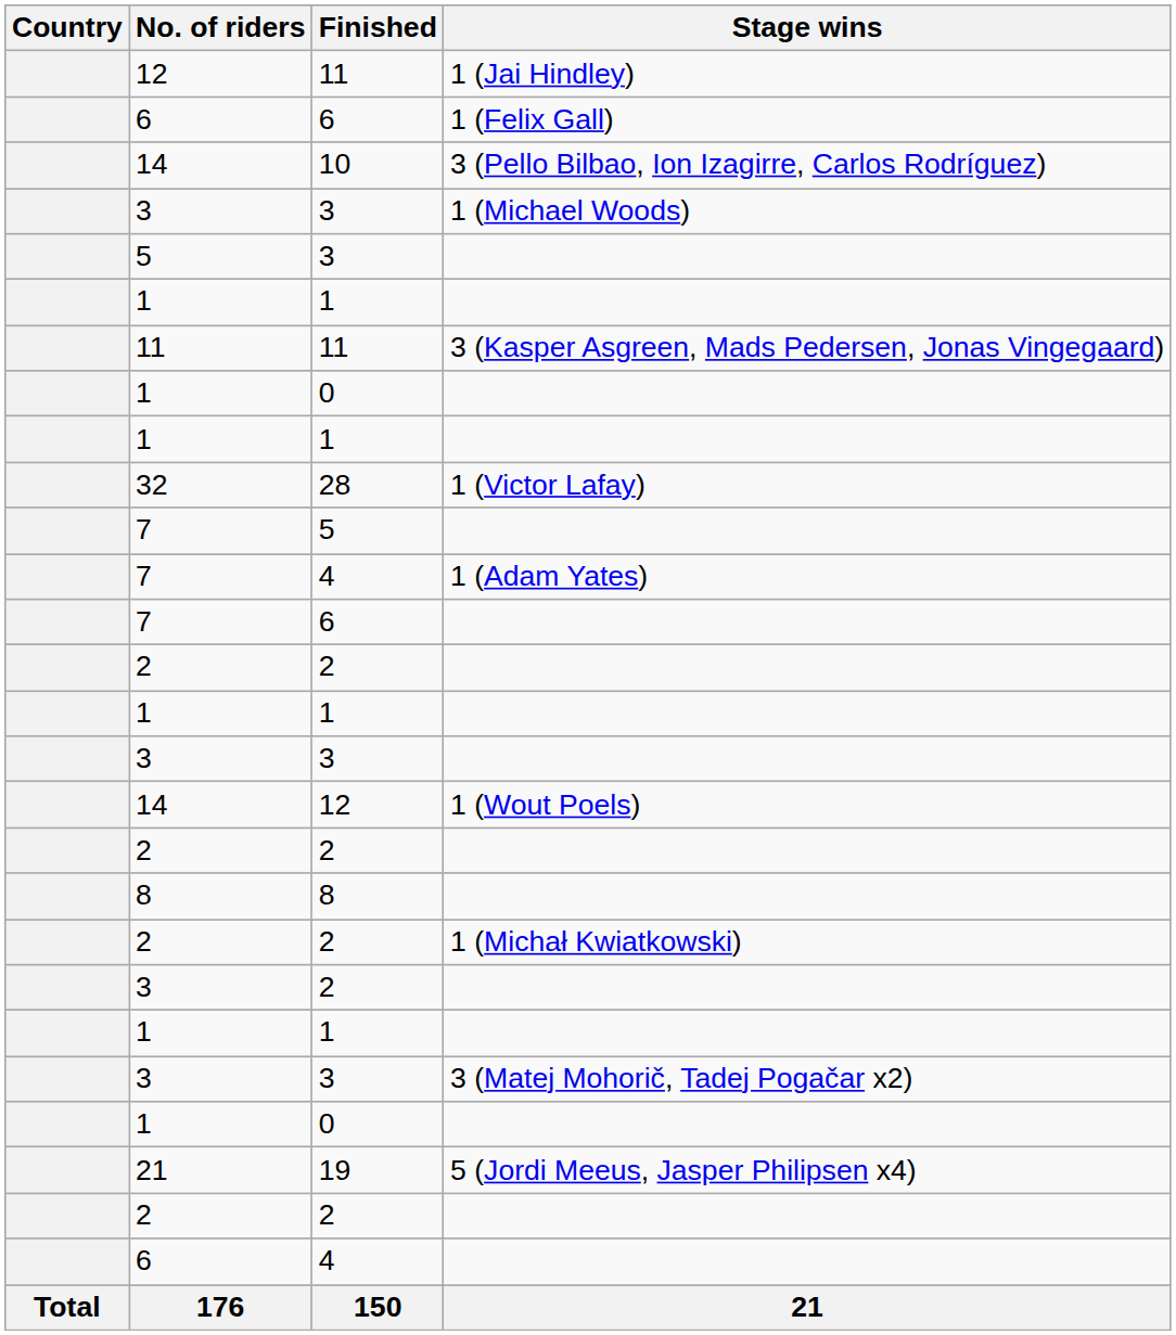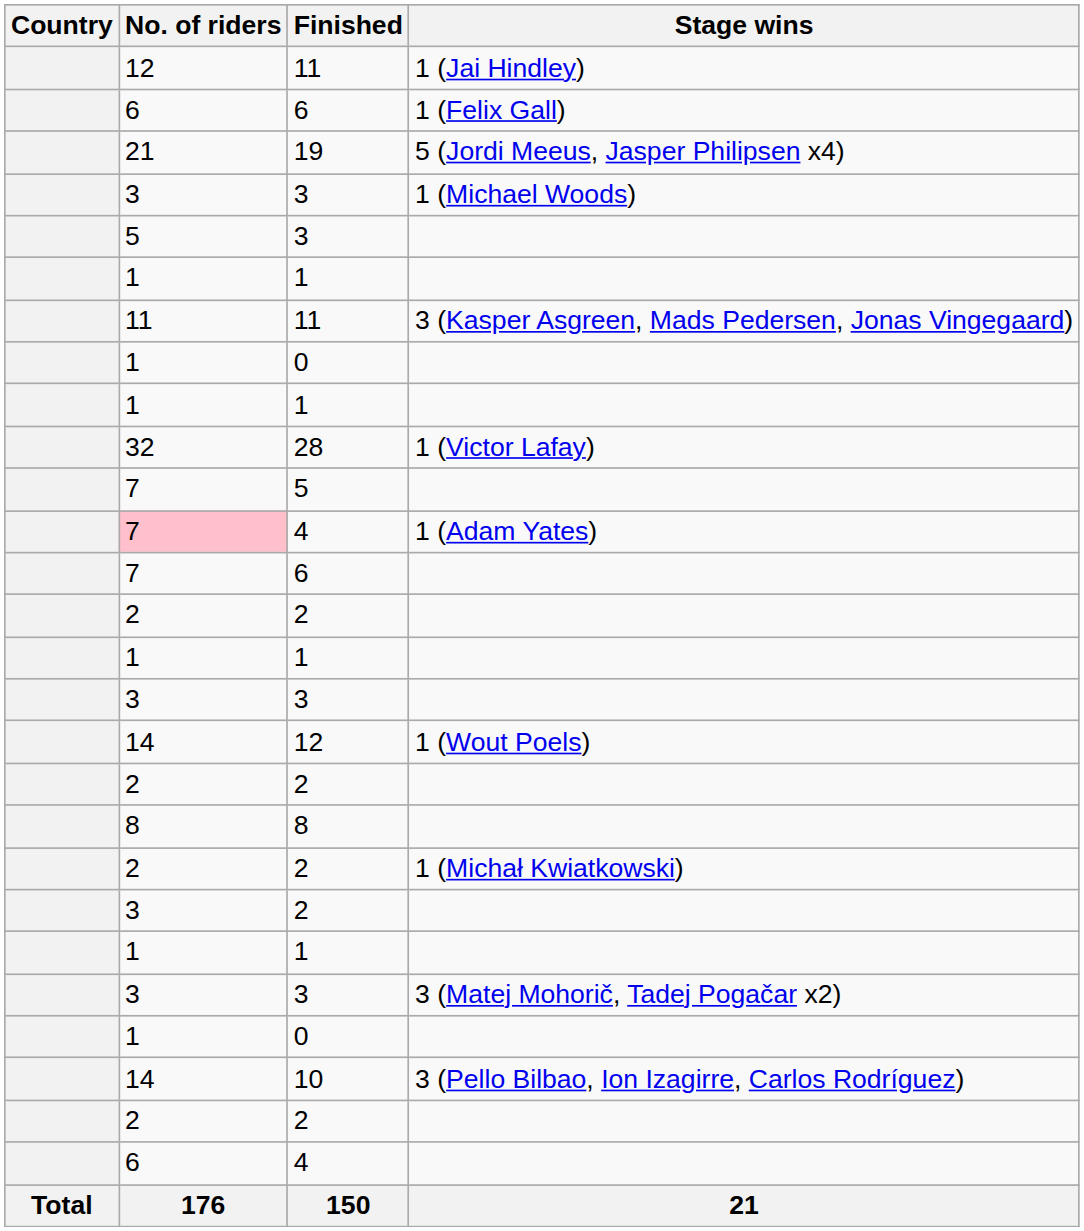 <table class="wikitable sortable plainrowheaders">
 <tr>
 <th scope="col">Country</th>
 <th scope="col">No. of riders</th>
 <th scope="col">Finished</th>
 <th scope="col">Stage wins</th>
 </tr>
 <tr>
 <th scope="row"></th>
 <td>12</td>
 <td>11</td>
 <td>1 (<a href='#'>Jai Hindley</a>)</td>
 </tr>
 <tr>
 <th scope="row"></th>
 <td>6</td>
 <td>6</td>
 <td>1 (<a href='#'>Felix Gall</a>)</td>
 </tr>
 <tr>
 <th scope="row"></th>
-<td>14</td>
-<td>10</td>
-<td>3 (<a href='#'>Pello Bilbao</a>, <a href='#'>Ion Izagirre</a>, <a href='#'>Carlos Rodríguez</a>)</td>
+<td>21</td>
+<td>19</td>
+<td>5 (<a href='#'>Jordi Meeus</a>, <a href='#'>Jasper Philipsen</a> x4)</td>
 </tr>
 <tr>
 <th scope="row"></th>
 <td>3</td>
 <td>3</td>
 <td>1 (<a href='#'>Michael Woods</a>)</td>
 </tr>
 <tr>
 <th scope="row"></th>
 <td>5</td>
 <td>3</td>
 <td></td>
 </tr>
 <tr>
 <th scope="row"></th>
 <td>1</td>
 <td>1</td>
 <td></td>
 </tr>
 <tr>
 <th scope="row"></th>
 <td>11</td>
 <td>11</td>
 <td>3 (<a href='#'>Kasper Asgreen</a>, <a href='#'>Mads Pedersen</a>, <a href='#'>Jonas Vingegaard</a>)</td>
 </tr>
 <tr>
 <th scope="row"></th>
 <td>1</td>
 <td>0</td>
 <td></td>
 </tr>
 <tr>
 <th scope="row"></th>
 <td>1</td>
 <td>1</td>
 <td></td>
 </tr>
 <tr>
 <th scope="row"></th>
 <td>32</td>
 <td>28</td>
 <td>1 (<a href='#'>Victor Lafay</a>)</td>
 </tr>
 <tr>
 <th scope="row"></th>
 <td>7</td>
 <td>5</td>
 <td></td>
 </tr>
 <tr>
 <th scope="row"></th>
-<td>7</td>
+<td style="background: pink;">7</td>
 <td>4</td>
 <td>1 (<a href='#'>Adam Yates</a>)</td>
 </tr>
 <tr>
 <th scope="row"></th>
 <td>7</td>
 <td>6</td>
 <td></td>
 </tr>
 <tr>
 <th scope="row"></th>
 <td>2</td>
 <td>2</td>
 <td></td>
 </tr>
 <tr>
 <th scope="row"></th>
 <td>1</td>
 <td>1</td>
 <td></td>
 </tr>
 <tr>
 <th scope="row"></th>
 <td>3</td>
 <td>3</td>
 <td></td>
 </tr>
 <tr>
 <th scope="row"></th>
 <td>14</td>
 <td>12</td>
 <td>1 (<a href='#'>Wout Poels</a>)</td>
 </tr>
 <tr>
 <th scope="row"></th>
 <td>2</td>
 <td>2</td>
 <td></td>
 </tr>
 <tr>
 <th scope="row"></th>
 <td>8</td>
 <td>8</td>
 <td></td>
 </tr>
 <tr>
 <th scope="row"></th>
 <td>2</td>
 <td>2</td>
 <td>1 (<a href='#'>Michał Kwiatkowski</a>)</td>
 </tr>
 <tr>
 <th scope="row"></th>
 <td>3</td>
 <td>2</td>
 <td></td>
 </tr>
 <tr>
 <th scope="row"></th>
 <td>1</td>
 <td>1</td>
 <td></td>
 </tr>
 <tr>
 <th scope="row"></th>
 <td>3</td>
 <td>3</td>
 <td>3 (<a href='#'>Matej Mohorič</a>, <a href='#'>Tadej Pogačar</a> x2)</td>
 </tr>
 <tr>
 <th scope="row"></th>
 <td>1</td>
 <td>0</td>
 <td></td>
 </tr>
 <tr>
 <th scope="row"></th>
-<td>21</td>
-<td>19</td>
-<td>5 (<a href='#'>Jordi Meeus</a>, <a href='#'>Jasper Philipsen</a> x4)</td>
+<td>14</td>
+<td>10</td>
+<td>3 (<a href='#'>Pello Bilbao</a>, <a href='#'>Ion Izagirre</a>, <a href='#'>Carlos Rodríguez</a>)</td>
 </tr>
 <tr>
 <th scope="row"></th>
 <td>2</td>
 <td>2</td>
 <td></td>
 </tr>
 <tr>
 <th scope="row"></th>
 <td>6</td>
 <td>4</td>
 <td></td>
 </tr>
 <tr>
 <th scope="row">Total</th>
 <th>176</th>
 <th>150</th>
 <th>21</th>
 </tr>
 </table>
